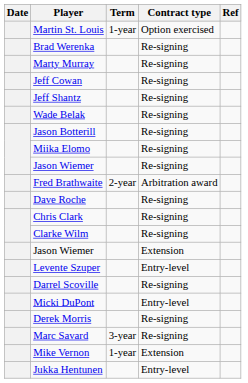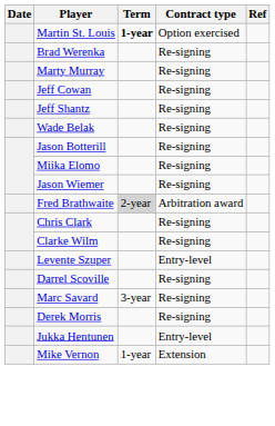 <table class="wikitable plainrowheaders">
 <tr style="background:#ddd; text-align:center;">
 <th>Date</th>
 <th>Player</th>
 <th>Term</th>
 <th>Contract type</th>
 <th>Ref</th>
 </tr>
 <tr>
 <th scope="row"></th>
 <td><a href='#'>Martin St. Louis</a></td>
-<td>1-year</td>
+<td><strong>1-year</strong></td>
 <td>Option exercised</td>
 <td></td>
 </tr>
 <tr>
 <th scope="row"></th>
 <td><a href='#'>Brad Werenka</a></td>
 <td></td>
 <td>Re-signing</td>
 <td></td>
 </tr>
 <tr>
 <th scope="row"></th>
 <td><a href='#'>Marty Murray</a></td>
 <td></td>
 <td>Re-signing</td>
 <td></td>
 </tr>
 <tr>
 <th scope="row"></th>
 <td><a href='#'>Jeff Cowan</a></td>
 <td></td>
 <td>Re-signing</td>
 <td></td>
 </tr>
 <tr>
 <th scope="row"></th>
 <td><a href='#'>Jeff Shantz</a></td>
 <td></td>
 <td>Re-signing</td>
 <td></td>
 </tr>
 <tr>
 <th scope="row"></th>
 <td><a href='#'>Wade Belak</a></td>
 <td></td>
 <td>Re-signing</td>
 <td></td>
 </tr>
 <tr>
 <th scope="row" rowspan=3></th>
 <td><a href='#'>Jason Botterill</a></td>
 <td></td>
 <td>Re-signing</td>
 <td></td>
 </tr>
 <tr>
 <td><a href='#'>Miika Elomo</a></td>
 <td></td>
 <td>Re-signing</td>
 <td></td>
 </tr>
 <tr>
 <td><a href='#'>Jason Wiemer</a></td>
 <td></td>
 <td>Re-signing</td>
 <td></td>
 </tr>
 <tr>
 <th scope="row"></th>
 <td><a href='#'>Fred Brathwaite</a></td>
-<td>2-year</td>
+<td style="background: lightgrey;">2-year</td>
 <td>Arbitration award</td>
-<td></td>
-</tr>
-<tr>
-<th scope="row"></th>
-<td><a href='#'>Dave Roche</a></td>
-<td></td>
-<td>Re-signing</td>
 <td></td>
 </tr>
 <tr>
 <th scope="row" rowspan=2></th>
 <td><a href='#'>Chris Clark</a></td>
 <td></td>
 <td>Re-signing</td>
 <td></td>
 </tr>
 <tr>
 <td><a href='#'>Clarke Wilm</a></td>
 <td></td>
 <td>Re-signing</td>
-<td></td>
-</tr>
-<tr>
-<th scope="row"></th>
-<td>Jason Wiemer</td>
-<td></td>
-<td>Extension</td>
 <td></td>
 </tr>
 <tr>
 <th scope="row"></th>
 <td><a href='#'>Levente Szuper</a></td>
 <td></td>
 <td>Entry-level</td>
 <td></td>
 </tr>
 <tr>
 <th scope="row"></th>
 <td><a href='#'>Darrel Scoville</a></td>
 <td></td>
 <td>Re-signing</td>
 <td></td>
 </tr>
 <tr>
 <th scope="row"></th>
-<td><a href='#'>Micki DuPont</a></td>
-<td></td>
-<td>Entry-level</td>
+<td><a href='#'>Marc Savard</a></td>
+<td>3-year</td>
+<td>Re-signing</td>
 <td></td>
 </tr>
 <tr>
 <th scope="row"></th>
 <td><a href='#'>Derek Morris</a></td>
 <td></td>
 <td>Re-signing</td>
 <td></td>
 </tr>
 <tr>
 <th scope="row"></th>
-<td><a href='#'>Marc Savard</a></td>
-<td>3-year</td>
-<td>Re-signing</td>
+<td><a href='#'>Jukka Hentunen</a></td>
+<td></td>
+<td>Entry-level</td>
 <td></td>
 </tr>
 <tr>
 <th scope="row"></th>
 <td><a href='#'>Mike Vernon</a></td>
 <td>1-year</td>
 <td>Extension</td>
 <td></td>
 </tr>
-<tr>
-<th scope="row"></th>
-<td><a href='#'>Jukka Hentunen</a></td>
-<td></td>
-<td>Entry-level</td>
-<td></td>
-</tr>
 </table>
